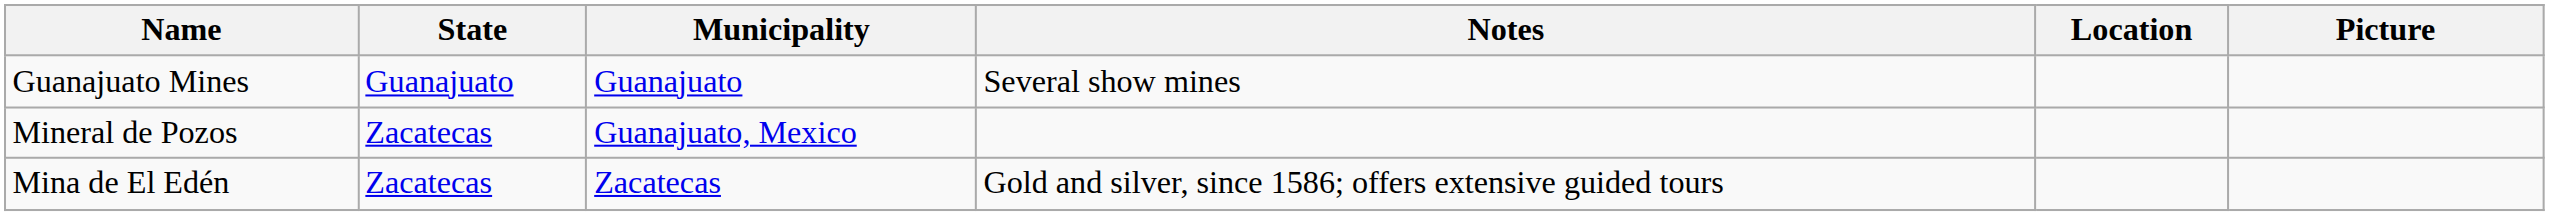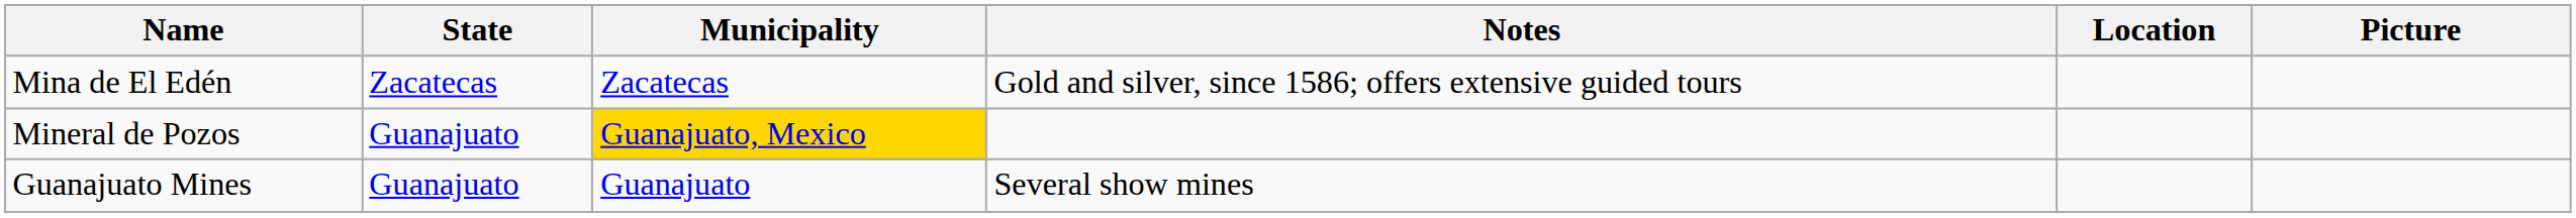 <table class="wikitable sortable" style="width:100%">
 <tr>
 <th>Name</th>
 <th>State</th>
 <th>Municipality</th>
 <th class="unsortable">Notes</th>
 <th class="unsortable">Location</th>
 <th class="unsortable" style="width:150px">Picture</th>
 </tr>
 <tr>
+<td>Mina de El Edén</td>
+<td><a href='#'>Zacatecas</a></td>
+<td><a href='#'>Zacatecas</a></td>
+<td>Gold and silver, since 1586; offers extensive guided tours</td>
+<td></td>
+<td></td>
+</tr>
+<tr>
+<td>Mineral de Pozos</td>
+<td><a href='#'>Guanajuato</a></td>
+<td style="background: gold;"><a href='#'>Guanajuato, Mexico</a></td>
+<td></td>
+<td></td>
+<td></td>
+</tr>
+<tr>
 <td>Guanajuato Mines</td>
 <td><a href='#'>Guanajuato</a></td>
 <td><a href='#'>Guanajuato</a></td>
 <td>Several show mines</td>
 <td></td>
 <td></td>
 </tr>
-<tr>
-<td>Mineral de Pozos</td>
-<td><a href='#'>Zacatecas</a></td>
-<td><a href='#'>Guanajuato, Mexico</a></td>
-<td></td>
-<td></td>
-<td></td>
-</tr>
-<tr>
-<td>Mina de El Edén</td>
-<td><a href='#'>Zacatecas</a></td>
-<td><a href='#'>Zacatecas</a></td>
-<td>Gold and silver, since 1586; offers extensive guided tours</td>
-<td></td>
-<td></td>
-</tr>
 </table>
